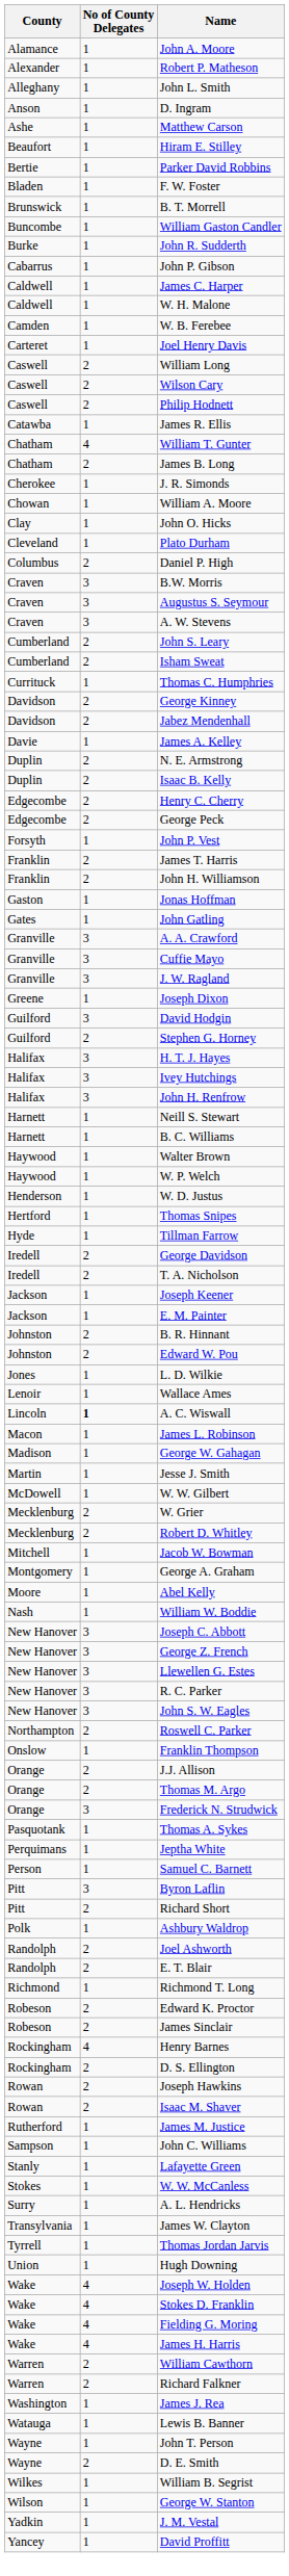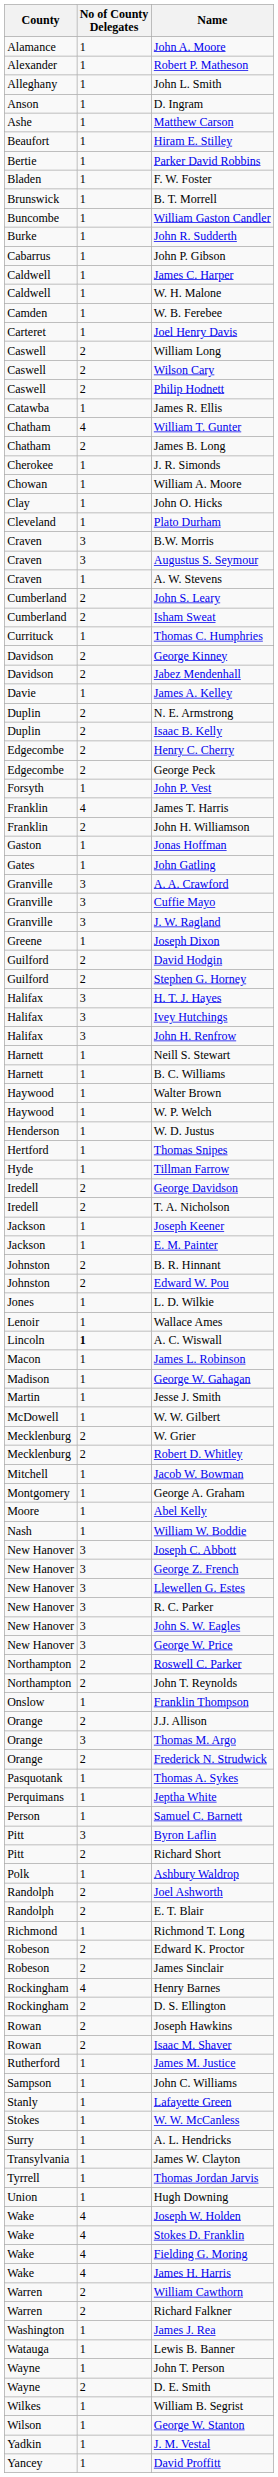 <table class="wikitable sortable">
 <tr>
 <th>County</th>
 <th>No of County<br>Delegates</th>
 <th>Name</th>
 </tr>
 <tr>
 <td>Alamance</td>
 <td>1</td>
 <td data-sort-value="Moore, John A."><a href='#'>John A. Moore</a></td>
 </tr>
 <tr>
 <td>Alexander</td>
 <td>1</td>
 <td data-sort-value="Matheson, Robert P."><a href='#'>Robert P. Matheson</a></td>
 </tr>
 <tr>
 <td>Alleghany</td>
 <td>1</td>
 <td data-sort-value="Smith, John L.">John L. Smith</td>
 </tr>
 <tr>
 <td>Anson</td>
 <td>1</td>
 <td data-sort-value="Ingram, D.">D. Ingram</td>
 </tr>
 <tr>
 <td>Ashe</td>
 <td>1</td>
 <td data-sort-value="Carson, Matthew"><a href='#'>Matthew Carson</a></td>
 </tr>
 <tr>
 <td>Beaufort</td>
 <td>1</td>
 <td data-sort-value="Stilley, Hiram E."><a href='#'>Hiram E. Stilley</a></td>
 </tr>
 <tr>
 <td>Bertie</td>
 <td>1</td>
 <td data-sort-value="Robbins, Parker David"><a href='#'>Parker David Robbins</a></td>
 </tr>
 <tr>
 <td>Bladen</td>
 <td>1</td>
 <td data-sort-value="Foster, F.W.">F. W. Foster</td>
 </tr>
 <tr>
 <td>Brunswick</td>
 <td>1</td>
 <td data-sort-value="Morrell, B.T.">B. T. Morrell</td>
 </tr>
 <tr>
 <td>Buncombe</td>
 <td>1</td>
 <td data-sort-value="Candler, William"><a href='#'>William Gaston Candler</a></td>
 </tr>
 <tr>
 <td>Burke</td>
 <td>1</td>
 <td data-sort-value="Sudderth, John R."><a href='#'>John R. Sudderth</a></td>
 </tr>
 <tr>
 <td>Cabarrus</td>
 <td>1</td>
 <td data-sort-value="Gibson, John P.">John P. Gibson</td>
 </tr>
 <tr>
 <td>Caldwell</td>
 <td>1</td>
 <td data-sort-value="Harper, James C."><a href='#'>James C. Harper</a></td>
 </tr>
 <tr>
 <td>Caldwell</td>
 <td>1</td>
 <td data-sort-value="Malone, W. H.">W. H. Malone</td>
 </tr>
 <tr>
 <td>Camden</td>
 <td>1</td>
 <td data-sort-value="Ferebee, W.B.">W. B. Ferebee</td>
 </tr>
 <tr>
 <td>Carteret</td>
 <td>1</td>
 <td data-sort-value="Davis, Joel Henry"><a href='#'>Joel Henry Davis</a></td>
 </tr>
 <tr>
 <td>Caswell</td>
 <td>2</td>
 <td data-sort-value="Long, William">William Long</td>
 </tr>
 <tr>
 <td>Caswell</td>
 <td>2</td>
 <td data-sort-value="Cary, Wilson "><a href='#'>Wilson Cary</a></td>
 </tr>
 <tr>
 <td>Caswell</td>
 <td>2</td>
 <td data-sort-value="Hodnett, Philip "><a href='#'>Philip Hodnett</a></td>
 </tr>
 <tr>
 <td>Catawba</td>
 <td>1</td>
 <td data-sort-value="Ellis, James R.">James R. Ellis</td>
 </tr>
 <tr>
 <td>Chatham</td>
 <td>4</td>
 <td data-sort-value="Gunter, William T."><a href='#'>William T. Gunter</a></td>
 </tr>
 <tr>
 <td>Chatham</td>
 <td>2</td>
 <td data-sort-value="Long, James B.">James B. Long</td>
 </tr>
 <tr>
 <td>Cherokee</td>
 <td>1</td>
 <td data-sort-value="Simonds, J.R.">J. R. Simonds</td>
 </tr>
 <tr>
 <td>Chowan</td>
 <td>1</td>
 <td data-sort-value="Moore, William A.">William A. Moore</td>
 </tr>
 <tr>
 <td>Clay</td>
 <td>1</td>
 <td data-sort-value="Hicks, John O.">John O. Hicks</td>
 </tr>
 <tr>
 <td>Cleveland</td>
 <td>1</td>
 <td data-sort-value="Durham, Plato D"><a href='#'>Plato Durham</a></td>
 </tr>
 <tr>
-<td>Columbus </td>
-<td>2</td>
-<td data-sort-value="High, Daniel P.">Daniel P. High</td>
-</tr>
-<tr>
 <td>Craven</td>
 <td>3</td>
 <td data-sort-value="Morris, B.W.">B.W. Morris</td>
 </tr>
 <tr>
 <td>Craven</td>
 <td>3</td>
 <td data-sort-value="Seymour, Augustus S."><a href='#'>Augustus S. Seymour</a></td>
 </tr>
 <tr>
 <td>Craven</td>
-<td>3</td>
+<td>1</td>
 <td data-sort-value="Stevens, A. W.">A. W. Stevens</td>
 </tr>
 <tr>
 <td>Cumberland</td>
 <td>2</td>
 <td data-sort-value="Leary, John S."><a href='#'>John S. Leary</a></td>
 </tr>
 <tr>
 <td>Cumberland</td>
 <td>2</td>
 <td data-sort-value="Sweat, Isham  "><a href='#'>Isham Sweat</a></td>
 </tr>
 <tr>
 <td>Currituck</td>
 <td>1</td>
 <td data-sort-value="Humphries, Thomas C."><a href='#'>Thomas C. Humphries</a></td>
 </tr>
 <tr>
 <td>Davidson</td>
 <td>2</td>
 <td data-sort-value="Kinney, George "><a href='#'>George Kinney</a></td>
 </tr>
 <tr>
 <td>Davidson</td>
 <td>2</td>
 <td data-sort-value="Mendenhall, Jabez Mendenhall"><a href='#'>Jabez Mendenhall</a></td>
 </tr>
 <tr>
 <td>Davie</td>
 <td>1</td>
 <td data-sort-value="Kelley, James A."><a href='#'>James A. Kelley</a></td>
 </tr>
 <tr>
 <td>Duplin</td>
 <td>2</td>
 <td data-sort-value="Armstrong, N.E.">N. E. Armstrong</td>
 </tr>
 <tr>
 <td>Duplin</td>
 <td>2</td>
 <td data-sort-value="Kelly, Isaac B."><a href='#'>Isaac B. Kelly</a></td>
 </tr>
 <tr>
 <td>Edgecombe</td>
 <td>2</td>
 <td data-sort-value="Cherry, Henry C."><a href='#'>Henry C. Cherry</a></td>
 </tr>
 <tr>
 <td>Edgecombe</td>
 <td>2</td>
 <td data-sort-value="Peck, George ">George Peck</td>
 </tr>
 <tr>
 <td>Forsyth</td>
 <td>1</td>
 <td data-sort-value="Vest, John P."><a href='#'>John P. Vest</a></td>
 </tr>
 <tr>
 <td>Franklin</td>
-<td>2</td>
+<td>4</td>
 <td data-sort-value="Harris, James T.">James T. Harris</td>
 </tr>
 <tr>
 <td>Franklin</td>
 <td>2</td>
 <td data-sort-value="Williamson, John H.">John H. Williamson</td>
 </tr>
 <tr>
 <td>Gaston</td>
 <td>1</td>
 <td data-sort-value="Hoffman, Jonas H"><a href='#'>Jonas Hoffman</a></td>
 </tr>
 <tr>
 <td>Gates</td>
 <td>1</td>
 <td data-sort-value="Gatling, John Gatling"><a href='#'>John Gatling</a></td>
 </tr>
 <tr>
 <td>Granville</td>
 <td>3</td>
 <td data-sort-value="Crawford, A.A."><a href='#'>A. A. Crawford</a></td>
 </tr>
 <tr>
 <td>Granville</td>
 <td>3</td>
 <td data-sort-value="Mayo, Cuffie "><a href='#'>Cuffie Mayo</a></td>
 </tr>
 <tr>
 <td>Granville</td>
 <td>3</td>
 <td data-sort-value="Ragland, J. W."><a href='#'>J. W. Ragland</a></td>
 </tr>
 <tr>
 <td>Greene</td>
 <td>1</td>
 <td data-sort-value="Dixon, Joseph "><a href='#'>Joseph Dixon</a></td>
 </tr>
 <tr>
 <td>Guilford</td>
-<td>3</td>
+<td>2</td>
 <td data-sort-value="Hodgin, David H"><a href='#'>David Hodgin</a></td>
 </tr>
 <tr>
 <td>Guilford</td>
 <td>2</td>
 <td data-sort-value=" Horney, Stephen G."><a href='#'>Stephen G. Horney</a></td>
 </tr>
 <tr>
 <td>Halifax</td>
 <td>3</td>
 <td data-sort-value="Hayes, H.T. J."><a href='#'>H. T. J. Hayes</a></td>
 </tr>
 <tr>
 <td>Halifax</td>
 <td>3</td>
 <td data-sort-value="Hutchings, Ivey"><a href='#'>Ivey Hutchings</a></td>
 </tr>
 <tr>
 <td>Halifax</td>
 <td>3</td>
 <td data-sort-value="Renfrow, John H."><a href='#'>John H. Renfrow</a></td>
 </tr>
 <tr>
 <td>Harnett</td>
 <td>1</td>
 <td data-sort-value="Stewart, Neill S.">Neill S. Stewart</td>
 </tr>
 <tr>
 <td>Harnett</td>
 <td>1</td>
 <td data-sort-value="Williams, B. C.">B. C. Williams</td>
 </tr>
 <tr>
 <td>Haywood</td>
 <td>1</td>
 <td data-sort-value="Brown, Walter ">Walter Brown</td>
 </tr>
 <tr>
 <td>Haywood</td>
 <td>1</td>
 <td data-sort-value="Welch, W. P.">W. P. Welch</td>
 </tr>
 <tr>
 <td>Henderson</td>
 <td>1</td>
 <td data-sort-value="Justus, W.D.">W. D. Justus</td>
 </tr>
 <tr>
 <td>Hertford</td>
 <td>1</td>
 <td data-sort-value="Snipes, Thomas "><a href='#'>Thomas Snipes</a></td>
 </tr>
 <tr>
 <td>Hyde</td>
 <td>1</td>
 <td data-sort-value="Farrow, Tillman"><a href='#'>Tillman Farrow</a></td>
 </tr>
 <tr>
 <td>Iredell</td>
 <td>2</td>
 <td data-sort-value="Davidson, George "><a href='#'>George Davidson</a></td>
 </tr>
 <tr>
 <td>Iredell</td>
 <td>2</td>
 <td data-sort-value="Nicholson, T. A.">T. A. Nicholson</td>
 </tr>
 <tr>
 <td>Jackson</td>
 <td>1</td>
 <td data-sort-value="Keener, Joseph "><a href='#'>Joseph Keener</a></td>
 </tr>
 <tr>
 <td>Jackson</td>
 <td>1</td>
 <td data-sort-value="Painter, E. M."><a href='#'>E. M. Painter</a></td>
 </tr>
 <tr>
 <td>Johnston</td>
 <td>2</td>
 <td data-sort-value="Hinnant, B.R.">B. R. Hinnant</td>
 </tr>
 <tr>
 <td>Johnston</td>
 <td>2</td>
 <td data-sort-value="Pou, Edward W."><a href='#'>Edward W. Pou</a></td>
 </tr>
 <tr>
 <td>Jones</td>
 <td>1</td>
 <td data-sort-value="Wilkie, L.D.">L. D. Wilkie</td>
 </tr>
 <tr>
 <td>Lenoir</td>
 <td>1</td>
 <td data-sort-value="Ames, Wallace">Wallace Ames</td>
 </tr>
 <tr>
 <td>Lincoln</td>
 <td><strong>1</strong></td>
 <td data-sort-value="Wiswall, A.C.">A. C. Wiswall</td>
 </tr>
 <tr>
 <td>Macon</td>
 <td>1</td>
 <td data-sort-value="Robinson, James L."><a href='#'>James L. Robinson</a></td>
 </tr>
 <tr>
 <td>Madison</td>
 <td>1</td>
 <td data-sort-value="Gahagan, George W."><a href='#'>George W. Gahagan</a></td>
 </tr>
 <tr>
 <td>Martin</td>
 <td>1</td>
 <td data-sort-value="Smith, Jesse J.">Jesse J. Smith</td>
 </tr>
 <tr>
 <td>McDowell</td>
 <td>1</td>
 <td data-sort-value="Gilbert, W.W.">W. W. Gilbert</td>
 </tr>
 <tr>
 <td>Mecklenburg</td>
 <td>2</td>
 <td data-sort-value="Grier, W.">W. Grier</td>
 </tr>
 <tr>
 <td>Mecklenburg</td>
 <td>2</td>
 <td data-sort-value=" Whitley, Robert D."><a href='#'>Robert D. Whitley</a></td>
 </tr>
 <tr>
 <td>Mitchell</td>
 <td>1</td>
 <td data-sort-value="Bowman, Jacob W."><a href='#'>Jacob W. Bowman</a></td>
 </tr>
 <tr>
 <td>Montgomery</td>
 <td>1</td>
 <td data-sort-value="Graham, George A.">George A. Graham</td>
 </tr>
 <tr>
 <td>Moore</td>
 <td>1</td>
 <td data-sort-value="Kelly, Abel"><a href='#'>Abel Kelly</a></td>
 </tr>
 <tr>
 <td>Nash</td>
 <td>1</td>
 <td data-sort-value="Boddie, William W."><a href='#'>William W. Boddie</a></td>
 </tr>
 <tr>
 <td>New Hanover</td>
 <td>3</td>
 <td data-sort-value="Abbott, Joseph C."><a href='#'>Joseph C. Abbott</a></td>
 </tr>
 <tr>
 <td>New Hanover</td>
 <td>3</td>
 <td data-sort-value=" French, George Z."><a href='#'>George Z. French</a></td>
 </tr>
 <tr>
 <td>New Hanover</td>
 <td>3</td>
 <td data-sort-value="Estes, Llewellen G."><a href='#'>Llewellen G. Estes</a></td>
 </tr>
 <tr>
 <td>New Hanover</td>
 <td>3</td>
 <td data-sort-value="Parker, R. C.">R. C. Parker</td>
 </tr>
 <tr>
 <td>New Hanover</td>
 <td>3</td>
 <td data-sort-value="Eagles, John S. W."><a href='#'>John S. W. Eagles</a></td>
 </tr>
 <tr>
+<td>New Hanover</td>
+<td>3</td>
+<td data-sort-value="Price, George W."><a href='#'>George W. Price</a></td>
+</tr>
+<tr>
 <td>Northampton</td>
 <td>2</td>
 <td data-sort-value="Parker, Roswell C."><a href='#'>Roswell C. Parker</a></td>
+</tr>
+<tr>
+<td>Northampton</td>
+<td>2</td>
+<td data-sort-value="Reynolds, John T.">John T. Reynolds</td>
 </tr>
 <tr>
 <td>Onslow</td>
 <td>1</td>
 <td data-sort-value="Thompson, Franklin"><a href='#'>Franklin Thompson</a></td>
 </tr>
 <tr>
 <td>Orange</td>
 <td>2</td>
 <td data-sort-value="Allison, J.J.">J.J. Allison</td>
 </tr>
 <tr>
 <td>Orange</td>
-<td>2</td>
+<td>3</td>
 <td data-sort-value="Argo, Thomas M."><a href='#'>Thomas M. Argo</a></td>
 </tr>
 <tr>
 <td>Orange</td>
-<td>3</td>
+<td>2</td>
 <td data-sort-value="Strudwick, Frederick N."><a href='#'>Frederick N. Strudwick</a></td>
 </tr>
 <tr>
 <td>Pasquotank</td>
 <td>1</td>
 <td data-sort-value="Sykes, Thomas A."><a href='#'>Thomas A. Sykes</a></td>
 </tr>
 <tr>
 <td>Perquimans</td>
 <td>1</td>
 <td data-sort-value="White, Jeptha "><a href='#'>Jeptha White</a></td>
 </tr>
 <tr>
 <td>Person</td>
 <td>1</td>
 <td data-sort-value="Barnett, Samuel C."><a href='#'>Samuel C. Barnett</a></td>
 </tr>
 <tr>
 <td>Pitt</td>
 <td>3</td>
 <td data-sort-value="Laflin, Byron"><a href='#'>Byron Laflin</a></td>
 </tr>
 <tr>
 <td>Pitt</td>
 <td>2</td>
 <td data-sort-value="Short, Richard">Richard Short</td>
 </tr>
 <tr>
 <td>Polk</td>
 <td>1</td>
 <td data-sort-value="Waldrop, Ashbury"><a href='#'>Ashbury Waldrop</a></td>
 </tr>
 <tr>
 <td>Randolph </td>
 <td>2</td>
 <td data-sort-value="Ashworth, Joel"><a href='#'>Joel Ashworth</a></td>
 </tr>
 <tr>
 <td>Randolph </td>
 <td>2</td>
 <td data-sort-value="Blair, E. T.">E. T. Blair</td>
 </tr>
 <tr>
 <td>Richmond</td>
 <td>1</td>
 <td data-sort-value="Long, Richmond T.">Richmond T. Long</td>
 </tr>
 <tr>
 <td>Robeson</td>
 <td>2</td>
 <td data-sort-value="Proctor, Edward K.">Edward K. Proctor</td>
 </tr>
 <tr>
 <td>Robeson</td>
 <td>2</td>
 <td data-sort-value="Sinclair, James">James Sinclair</td>
 </tr>
 <tr>
 <td>Rockingham</td>
 <td>4</td>
 <td data-sort-value="Barnes, Henry B.">Henry Barnes</td>
 </tr>
 <tr>
 <td>Rockingham</td>
 <td>2</td>
 <td data-sort-value="Ellington, D. S.">D. S. Ellington</td>
 </tr>
 <tr>
 <td>Rowan</td>
 <td>2</td>
 <td data-sort-value="Hawkins, Joseph ">Joseph Hawkins</td>
 </tr>
 <tr>
 <td>Rowan</td>
 <td>2</td>
 <td data-sort-value=" Shaver, Isaac M."><a href='#'>Isaac M. Shaver</a></td>
 </tr>
 <tr>
 <td>Rutherford</td>
 <td>1</td>
 <td data-sort-value="Justice, James M."><a href='#'>James M. Justice</a></td>
 </tr>
 <tr>
 <td>Sampson</td>
 <td>1</td>
 <td data-sort-value="Williams, John C.">John C. Williams</td>
 </tr>
 <tr>
 <td>Stanly</td>
 <td>1</td>
 <td data-sort-value="Green, Lafayette"><a href='#'>Lafayette Green</a></td>
 </tr>
 <tr>
 <td>Stokes</td>
 <td>1</td>
 <td data-sort-value="McCanless, W.W."><a href='#'>W. W. McCanless</a></td>
 </tr>
 <tr>
 <td>Surry</td>
 <td>1</td>
 <td data-sort-value="Hendricks, A.L.">A. L. Hendricks</td>
 </tr>
 <tr>
 <td>Transylvania</td>
 <td>1</td>
 <td data-sort-value="Clayton, James W.">James W. Clayton</td>
 </tr>
 <tr>
 <td>Tyrrell</td>
 <td>1</td>
 <td data-sort-value="Jarvis, Thomas Jordan"><a href='#'>Thomas Jordan Jarvis</a></td>
 </tr>
 <tr>
 <td>Union</td>
 <td>1</td>
 <td data-sort-value="Downing, Hugh">Hugh Downing</td>
 </tr>
 <tr>
 <td>Wake</td>
 <td>4</td>
 <td data-sort-value="Holden, Joseph W."><a href='#'>Joseph W. Holden</a></td>
 </tr>
 <tr>
 <td>Wake</td>
 <td>4</td>
 <td data-sort-value="Franklin, Stokes D."><a href='#'>Stokes D. Franklin</a></td>
 </tr>
 <tr>
 <td>Wake</td>
 <td>4</td>
 <td data-sort-value="Moring, Fielding G."><a href='#'>Fielding G. Moring</a></td>
 </tr>
 <tr>
 <td>Wake</td>
 <td>4</td>
 <td data-sort-value="Harris, James H."><a href='#'>James H. Harris</a></td>
 </tr>
 <tr>
 <td>Warren </td>
 <td>2</td>
 <td data-sort-value="Cawthorn, William"><a href='#'>William Cawthorn</a></td>
 </tr>
 <tr>
 <td>Warren </td>
 <td>2</td>
 <td data-sort-value="Falkner, Richard">Richard Falkner</td>
 </tr>
 <tr>
 <td>Washington</td>
 <td>1</td>
 <td data-sort-value="Rea, James J."><a href='#'>James J. Rea</a></td>
 </tr>
 <tr>
 <td>Watauga</td>
 <td>1</td>
 <td data-sort-value="Banner, Lewis B.">Lewis B. Banner</td>
 </tr>
 <tr>
 <td>Wayne</td>
 <td>1</td>
 <td data-sort-value="Person, John T.">John T. Person</td>
 </tr>
 <tr>
 <td>Wayne</td>
 <td>2</td>
 <td data-sort-value="Smith, D. E.">D. E. Smith</td>
 </tr>
 <tr>
 <td>Wilkes</td>
 <td>1</td>
 <td data-sort-value="Segrist, William B.">William B. Segrist</td>
 </tr>
 <tr>
 <td>Wilson</td>
 <td>1</td>
 <td data-sort-value="Stanton, George W."><a href='#'>George W. Stanton</a></td>
 </tr>
 <tr>
 <td>Yadkin</td>
 <td>1</td>
 <td data-sort-value="Vestal, J.M."><a href='#'>J. M. Vestal</a></td>
 </tr>
 <tr>
 <td>Yancey</td>
 <td>1</td>
 <td data-sort-value="Proffitt, David P."><a href='#'>David Proffitt</a></td>
 </tr>
 </table>
